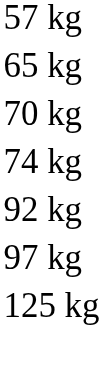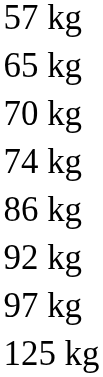 <table>
 <tr>
 <td rowspan=2>57 kg</td>
 <td rowspan=2></td>
 <td rowspan=2></td>
 <td></td>
 </tr>
 <tr>
 <td></td>
 </tr>
 <tr>
 <td rowspan=2>65 kg</td>
 <td rowspan=2></td>
 <td rowspan=2></td>
 <td></td>
 </tr>
 <tr>
 <td></td>
 </tr>
 <tr>
 <td>70 kg</td>
 <td></td>
 <td></td>
 <td></td>
 </tr>
 <tr>
 <td rowspan=2>74 kg</td>
 <td rowspan=2></td>
 <td rowspan=2></td>
 <td></td>
 </tr>
 <tr>
 <td></td>
 </tr>
 <tr>
+<td>86 kg</td>
+<td></td>
+<td></td>
+<td></td>
+</tr>
+<tr>
 <td>92 kg</td>
 <td></td>
 <td></td>
 <td></td>
 </tr>
 <tr>
 <td>97 kg</td>
 <td></td>
 <td></td>
 <td></td>
 </tr>
 <tr>
 <td>125 kg</td>
 <td></td>
 <td></td>
 <td></td>
 </tr>
 </table>
